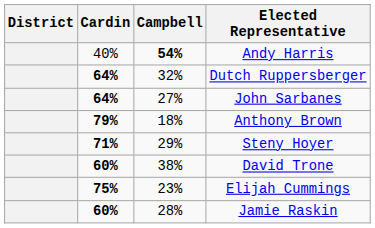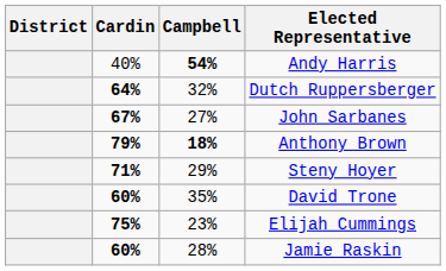 <table class="wikitable sortable">
 <tr>
 <th>District</th>
 <th>Cardin</th>
 <th>Campbell</th>
 <th>Elected<br>Representative</th>
 </tr>
 <tr align=center>
 <th></th>
 <td>40%</td>
 <td><strong>54%</strong></td>
 <td><a href='#'>Andy Harris</a></td>
 </tr>
 <tr align=center>
 <th></th>
 <td><strong>64%</strong></td>
 <td>32%</td>
 <td><a href='#'>Dutch Ruppersberger</a></td>
 </tr>
 <tr align=center>
 <th></th>
-<td><strong>64%</strong></td>
+<td><strong>67%</strong></td>
 <td>27%</td>
 <td><a href='#'>John Sarbanes</a></td>
 </tr>
 <tr align=center>
 <th></th>
 <td><strong>79%</strong></td>
-<td>18%</td>
+<td><strong>18%</strong></td>
 <td><a href='#'>Anthony Brown</a></td>
 </tr>
 <tr align=center>
 <th></th>
 <td><strong>71%</strong></td>
 <td>29%</td>
 <td><a href='#'>Steny Hoyer</a></td>
 </tr>
 <tr align=center>
 <th></th>
 <td><strong>60%</strong></td>
-<td>38%</td>
+<td>35%</td>
 <td><a href='#'>David Trone</a></td>
 </tr>
 <tr align=center>
 <th></th>
 <td><strong>75%</strong></td>
 <td>23%</td>
 <td><a href='#'>Elijah Cummings</a></td>
 </tr>
 <tr align=center>
 <th></th>
 <td><strong>60%</strong></td>
 <td>28%</td>
 <td><a href='#'>Jamie Raskin</a></td>
 </tr>
 </table>
